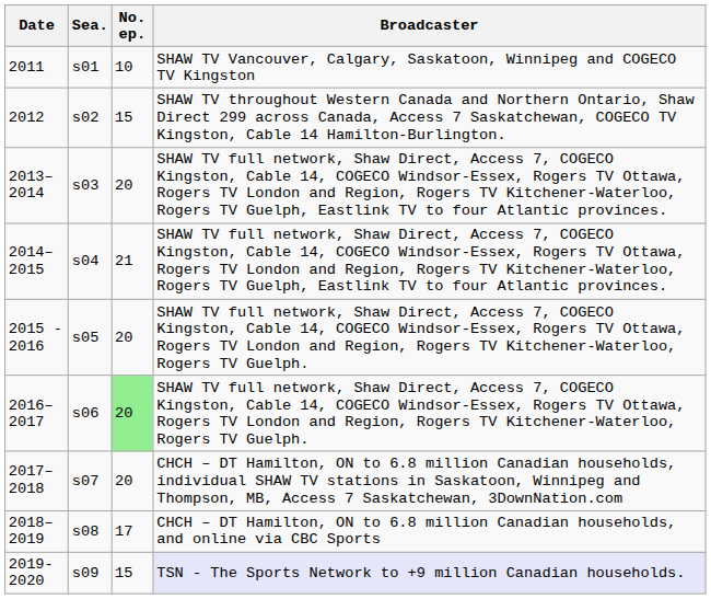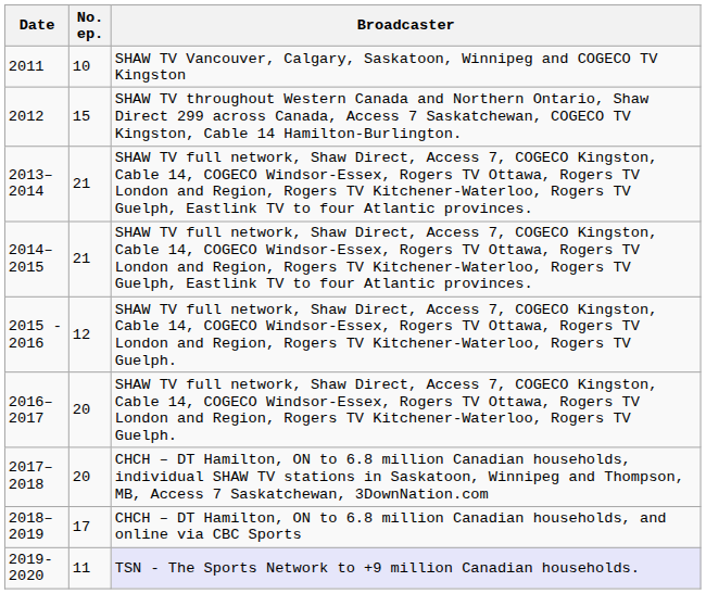 <table class="wikitable">
 <tr>
 <th>Date</th>
-<th>Sea.</th>
 <th>No. ep.</th>
 <th>Broadcaster</th>
 </tr>
 <tr>
 <td>2011</td>
-<td>s01</td>
 <td>10</td>
 <td>SHAW TV Vancouver, Calgary, Saskatoon, Winnipeg and COGECO TV Kingston</td>
 </tr>
 <tr>
 <td>2012</td>
-<td>s02</td>
 <td>15</td>
 <td>SHAW TV throughout Western Canada and Northern Ontario, Shaw Direct 299 across Canada, Access 7 Saskatchewan, COGECO TV Kingston, Cable 14 Hamilton-Burlington.</td>
 </tr>
 <tr>
 <td>2013–2014</td>
-<td>s03</td>
-<td>20</td>
+<td>21</td>
 <td>SHAW TV full network, Shaw Direct, Access 7, COGECO Kingston, Cable 14, COGECO Windsor-Essex, Rogers TV Ottawa, Rogers TV London and Region, Rogers TV Kitchener-Waterloo, Rogers TV Guelph, Eastlink TV to four Atlantic provinces.</td>
 </tr>
 <tr>
 <td>2014–2015</td>
-<td>s04</td>
 <td>21</td>
 <td>SHAW TV full network, Shaw Direct, Access 7, COGECO Kingston, Cable 14, COGECO Windsor-Essex, Rogers TV Ottawa, Rogers TV London and Region, Rogers TV Kitchener-Waterloo, Rogers TV Guelph, Eastlink TV to four Atlantic provinces.</td>
 </tr>
 <tr>
 <td>2015 - 2016</td>
-<td>s05</td>
+<td>12</td>
+<td>SHAW TV full network, Shaw Direct, Access 7, COGECO Kingston, Cable 14, COGECO Windsor-Essex, Rogers TV Ottawa, Rogers TV London and Region, Rogers TV Kitchener-Waterloo, Rogers TV Guelph.    </td>
+</tr>
+<tr>
+<td>2016–2017</td>
 <td>20</td>
 <td>SHAW TV full network, Shaw Direct, Access 7, COGECO Kingston, Cable 14, COGECO Windsor-Essex, Rogers TV Ottawa, Rogers TV London and Region, Rogers TV Kitchener-Waterloo, Rogers TV Guelph.    </td>
 </tr>
 <tr>
-<td>2016–2017</td>
-<td>s06</td>
-<td style="background: lightgreen;">20</td>
-<td>SHAW TV full network, Shaw Direct, Access 7, COGECO Kingston, Cable 14, COGECO Windsor-Essex, Rogers TV Ottawa, Rogers TV London and Region, Rogers TV Kitchener-Waterloo, Rogers TV Guelph.    </td>
-</tr>
-<tr>
 <td>2017–2018</td>
-<td>s07</td>
 <td>20</td>
 <td>CHCH – DT Hamilton, ON to 6.8 million Canadian households, individual SHAW TV stations in Saskatoon, Winnipeg and Thompson, MB, Access 7 Saskatchewan, 3DownNation.com</td>
 </tr>
 <tr>
 <td>2018–2019</td>
-<td>s08</td>
 <td>17</td>
 <td>CHCH – DT Hamilton, ON to 6.8 million Canadian households, and online via CBC Sports</td>
 </tr>
 <tr>
 <td>2019-2020</td>
-<td>s09</td>
-<td>15</td>
+<td>11</td>
 <td style="background: lavender;">TSN - The Sports Network to +9 million Canadian households.</td>
 </tr>
 </table>
